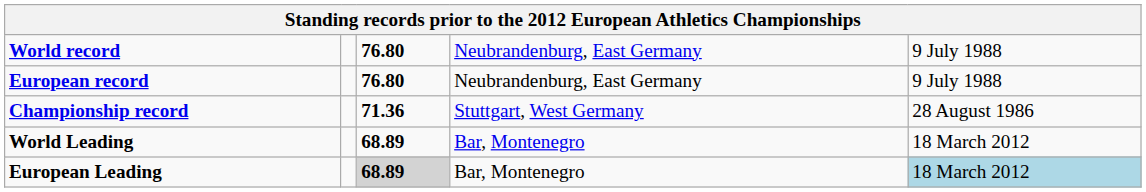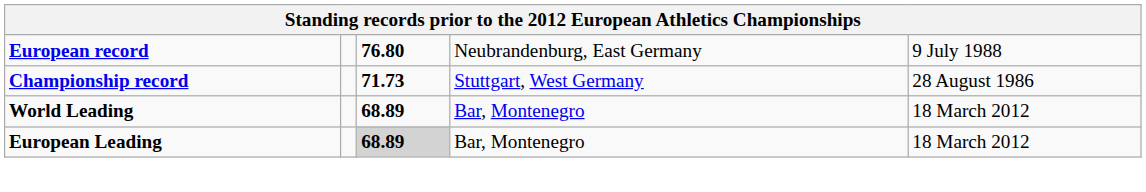 <table class="wikitable" width=75%>
 <tr>
 <th colspan="5">Standing records prior to the 2012 European Athletics Championships</th>
-</tr>
-<tr>
-<td><strong><a href='#'>World record</a></strong></td>
-<td></td>
-<td><strong>76.80</strong></td>
-<td><a href='#'>Neubrandenburg</a>, <a href='#'>East Germany</a></td>
-<td>9 July 1988</td>
 </tr>
 <tr>
 <td><strong><a href='#'>European record</a></strong></td>
 <td></td>
 <td><strong>76.80</strong></td>
 <td>Neubrandenburg, East Germany</td>
 <td>9 July 1988</td>
 </tr>
 <tr>
 <td><strong><a href='#'>Championship record</a></strong></td>
 <td></td>
-<td><strong>71.36</strong></td>
+<td><strong>71.73</strong></td>
 <td><a href='#'>Stuttgart</a>, <a href='#'>West Germany</a></td>
 <td>28 August 1986</td>
 </tr>
 <tr>
 <td><strong>World Leading</strong></td>
 <td></td>
 <td><strong>68.89</strong></td>
 <td><a href='#'>Bar</a>, <a href='#'>Montenegro</a></td>
 <td>18 March 2012</td>
 </tr>
 <tr>
 <td><strong>European Leading</strong></td>
 <td></td>
 <td style="background: lightgrey;"><strong>68.89</strong></td>
 <td>Bar, Montenegro</td>
-<td style="background: lightblue;">18 March 2012</td>
+<td>18 March 2012</td>
 </tr>
 </table>
